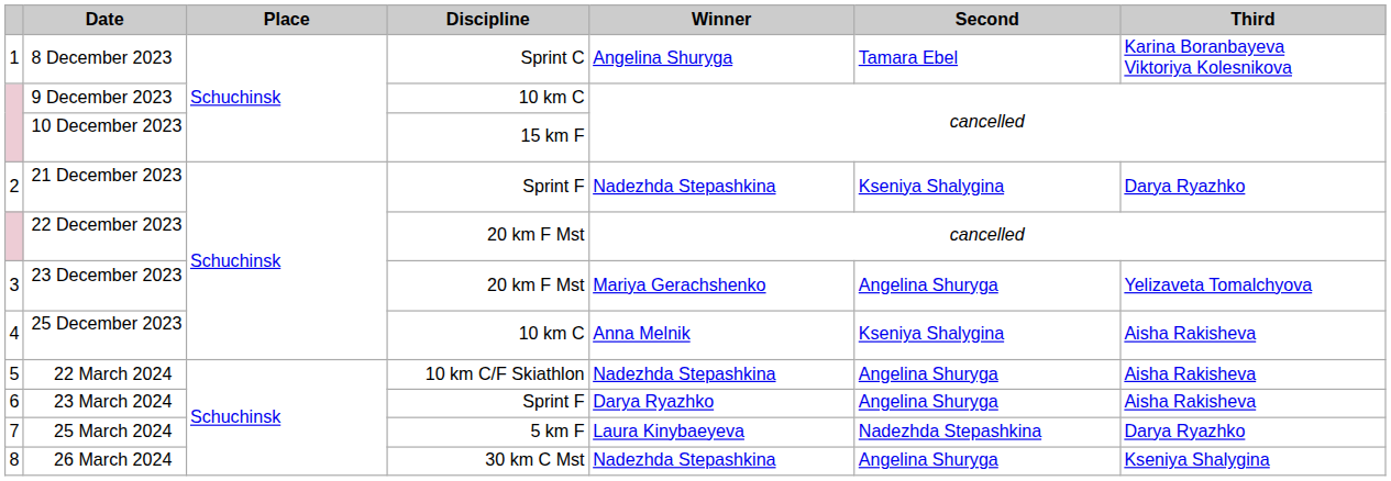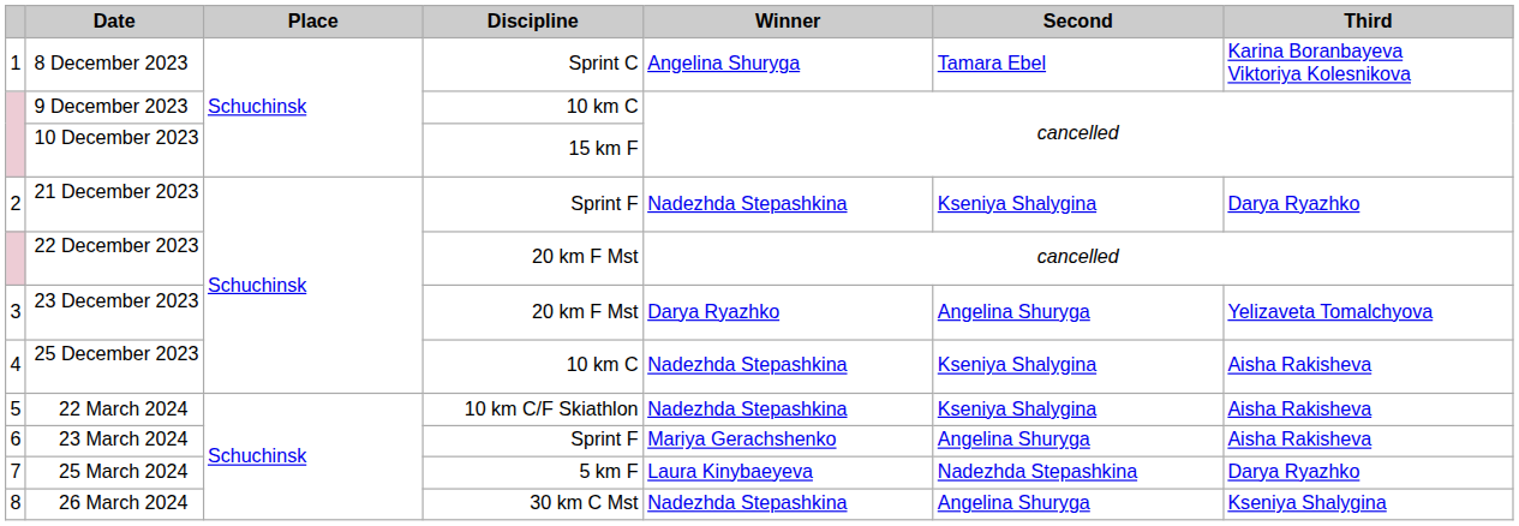 <table class="wikitable plainrowheaders" style="background:#fff; font-size:86%; line-height:16px; border:grey solid 1px; border-collapse:collapse;">
 <tr style="background:#ccc; text-align:center;">
 <th scope="col" style="background:#ccc; width=30 px;"></th>
 <th scope="col" style="background:#ccc; width:120px;">Date</th>
 <th scope="col" style="background:#ccc; width:150px;">Place</th>
 <th scope="col" style="background:#ccc; width:150px;">Discipline</th>
 <th scope="col" style="background:#ccc; width:200px;">Winner</th>
 <th scope="col" style="background:#ccc; width:200px;">Second</th>
 <th scope="col" style="background:#ccc; width:200px;">Third</th>
 </tr>
 <tr>
 <td align=center>1</td>
 <td align=right>8 December 2023  </td>
 <td rowspan=3> <a href='#'>Schuchinsk</a></td>
 <td align=right>Sprint C</td>
 <td> <a href='#'>Angelina Shuryga</a></td>
 <td> <a href='#'>Tamara Ebel</a></td>
 <td> <a href='#'>Karina Boranbayeva</a> <br>  <a href='#'>Viktoriya Kolesnikova</a></td>
 </tr>
 <tr>
 <td rowspan=2 bgcolor="EDCCD5"></td>
 <td align=right>9 December 2023  </td>
 <td align=right>10 km C</td>
 <td rowspan=2 colspan=3 align=center><em>cancelled</em></td>
 </tr>
 <tr>
 <td align=right>10 December 2023  </td>
 <td align=right>15 km F</td>
 </tr>
 <tr>
 <td align=center>2</td>
 <td align=right>21 December 2023  </td>
 <td rowspan=4> <a href='#'>Schuchinsk</a></td>
 <td align=right>Sprint F</td>
 <td> <a href='#'>Nadezhda Stepashkina</a></td>
 <td> <a href='#'>Kseniya Shalygina</a></td>
 <td> <a href='#'>Darya Ryazhko</a></td>
 </tr>
 <tr>
 <td rowspan=1 bgcolor="EDCCD5"></td>
 <td align=right>22 December 2023  </td>
 <td align=right>20 km F Mst</td>
 <td rowspan=1 colspan=3 align=center><em>cancelled</em></td>
 </tr>
 <tr>
 <td align=center>3</td>
 <td align=right>23 December 2023  </td>
 <td align=right>20 km F Mst</td>
-<td> <a href='#'>Mariya Gerachshenko</a></td>
+<td> <a href='#'>Darya Ryazhko</a></td>
 <td> <a href='#'>Angelina Shuryga</a></td>
 <td> <a href='#'>Yelizaveta Tomalchyova</a></td>
 </tr>
 <tr>
 <td align=center>4</td>
 <td align=right>25 December 2023  </td>
 <td align=right>10 km C</td>
-<td> <a href='#'>Anna Melnik</a></td>
+<td> <a href='#'>Nadezhda Stepashkina</a></td>
 <td> <a href='#'>Kseniya Shalygina</a></td>
 <td> <a href='#'>Aisha Rakisheva</a></td>
 </tr>
 <tr>
 <td align=center>5</td>
 <td align=right>22 March 2024  </td>
 <td rowspan=5> <a href='#'>Schuchinsk</a></td>
 <td align=right>10 km C/F Skiathlon</td>
 <td> <a href='#'>Nadezhda Stepashkina</a></td>
-<td> <a href='#'>Angelina Shuryga</a></td>
+<td> <a href='#'>Kseniya Shalygina</a></td>
 <td> <a href='#'>Aisha Rakisheva</a></td>
 </tr>
 <tr>
 <td align=center>6</td>
 <td align=right>23 March 2024  </td>
 <td align=right>Sprint F</td>
-<td> <a href='#'>Darya Ryazhko</a></td>
+<td> <a href='#'>Mariya Gerachshenko</a></td>
 <td> <a href='#'>Angelina Shuryga</a></td>
 <td> <a href='#'>Aisha Rakisheva</a></td>
 </tr>
 <tr>
 <td align=center>7</td>
 <td align=right>25 March 2024  </td>
 <td align=right>5 km F</td>
 <td> <a href='#'>Laura Kinybaeyeva</a></td>
 <td> <a href='#'>Nadezhda Stepashkina</a></td>
 <td> <a href='#'>Darya Ryazhko</a></td>
 </tr>
 <tr>
 <td align=center>8</td>
 <td align=right>26 March 2024  </td>
 <td align=right>30 km C Mst</td>
 <td> <a href='#'>Nadezhda Stepashkina</a></td>
 <td> <a href='#'>Angelina Shuryga</a></td>
 <td> <a href='#'>Kseniya Shalygina</a></td>
 </tr>
 </table>
